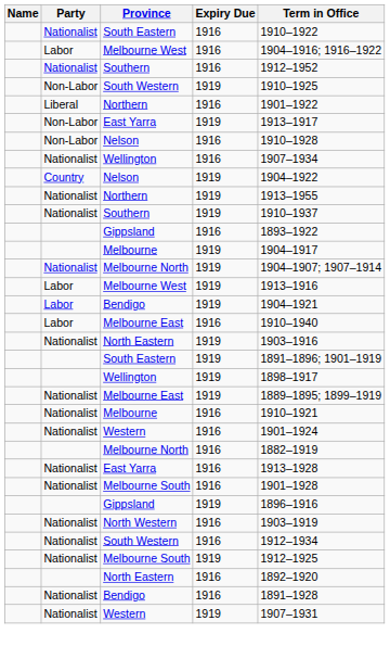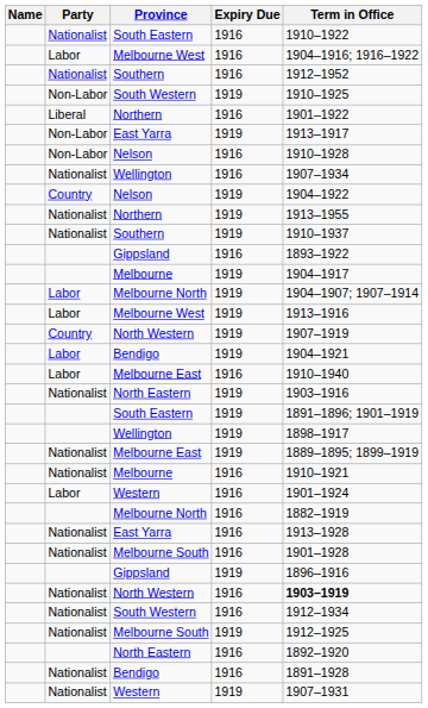 <table class="wikitable sortable">
 <tr>
 <th>Name</th>
 <th>Party</th>
 <th><a href='#'>Province</a></th>
 <th>Expiry Due</th>
 <th>Term in Office</th>
 </tr>
 <tr>
 <td></td>
 <td><a href='#'>Nationalist</a></td>
 <td><a href='#'>South Eastern</a></td>
 <td>1916</td>
 <td>1910–1922</td>
 </tr>
 <tr>
 <td></td>
 <td>Labor</td>
 <td><a href='#'>Melbourne West</a></td>
 <td>1916</td>
 <td>1904–1916; 1916–1922</td>
 </tr>
 <tr>
 <td></td>
 <td><a href='#'>Nationalist</a></td>
 <td><a href='#'>Southern</a></td>
 <td>1916</td>
 <td>1912–1952</td>
 </tr>
 <tr>
 <td></td>
 <td>Non-Labor</td>
 <td><a href='#'>South Western</a></td>
 <td>1919</td>
 <td>1910–1925</td>
 </tr>
 <tr>
 <td></td>
 <td>Liberal</td>
 <td><a href='#'>Northern</a></td>
 <td>1916</td>
 <td>1901–1922</td>
 </tr>
 <tr>
 <td></td>
 <td>Non-Labor</td>
 <td><a href='#'>East Yarra</a></td>
 <td>1919</td>
 <td>1913–1917</td>
 </tr>
 <tr>
 <td></td>
 <td>Non-Labor</td>
 <td><a href='#'>Nelson</a></td>
 <td>1916</td>
 <td>1910–1928</td>
 </tr>
 <tr>
 <td></td>
 <td>Nationalist</td>
 <td><a href='#'>Wellington</a></td>
 <td>1916</td>
 <td>1907–1934</td>
 </tr>
 <tr>
 <td></td>
 <td><a href='#'>Country</a></td>
 <td><a href='#'>Nelson</a></td>
 <td>1919</td>
 <td>1904–1922</td>
 </tr>
 <tr>
 <td></td>
 <td>Nationalist</td>
 <td><a href='#'>Northern</a></td>
 <td>1919</td>
 <td>1913–1955</td>
 </tr>
 <tr>
 <td></td>
 <td>Nationalist</td>
 <td><a href='#'>Southern</a></td>
 <td>1919</td>
 <td>1910–1937</td>
 </tr>
 <tr>
 <td></td>
 <td></td>
 <td><a href='#'>Gippsland</a></td>
 <td>1916</td>
 <td>1893–1922</td>
 </tr>
 <tr>
 <td></td>
 <td></td>
 <td><a href='#'>Melbourne</a></td>
 <td>1919</td>
 <td>1904–1917</td>
 </tr>
 <tr>
 <td> </td>
-<td><a href='#'>Nationalist</a></td>
+<td><a href='#'>Labor</a></td>
 <td><a href='#'>Melbourne North</a></td>
 <td>1919</td>
 <td>1904–1907; 1907–1914</td>
 </tr>
 <tr>
 <td> </td>
 <td>Labor</td>
 <td><a href='#'>Melbourne West</a></td>
 <td>1919</td>
 <td>1913–1916</td>
+</tr>
+<tr>
+<td></td>
+<td><a href='#'>Country</a></td>
+<td><a href='#'>North Western</a></td>
+<td>1919</td>
+<td>1907–1919</td>
 </tr>
 <tr>
 <td></td>
 <td><a href='#'>Labor</a></td>
 <td><a href='#'>Bendigo</a></td>
 <td>1919</td>
 <td>1904–1921</td>
 </tr>
 <tr>
 <td></td>
 <td>Labor</td>
 <td><a href='#'>Melbourne East</a></td>
 <td>1916</td>
 <td>1910–1940</td>
 </tr>
 <tr>
 <td> </td>
 <td>Nationalist</td>
 <td><a href='#'>North Eastern</a></td>
 <td>1919</td>
 <td>1903–1916</td>
 </tr>
 <tr>
 <td></td>
 <td></td>
 <td><a href='#'>South Eastern</a></td>
 <td>1919</td>
 <td>1891–1896; 1901–1919</td>
 </tr>
 <tr>
 <td></td>
 <td></td>
 <td><a href='#'>Wellington</a></td>
 <td>1919</td>
 <td>1898–1917</td>
 </tr>
 <tr>
 <td></td>
 <td>Nationalist</td>
 <td><a href='#'>Melbourne East</a></td>
 <td>1919</td>
 <td>1889–1895; 1899–1919</td>
 </tr>
 <tr>
 <td></td>
 <td>Nationalist</td>
 <td><a href='#'>Melbourne</a></td>
 <td>1916</td>
 <td>1910–1921</td>
 </tr>
 <tr>
 <td></td>
-<td>Nationalist</td>
+<td>Labor</td>
 <td><a href='#'>Western</a></td>
 <td>1916</td>
 <td>1901–1924</td>
 </tr>
 <tr>
 <td></td>
 <td></td>
 <td><a href='#'>Melbourne North</a></td>
 <td>1916</td>
 <td>1882–1919</td>
 </tr>
 <tr>
 <td></td>
 <td>Nationalist</td>
 <td><a href='#'>East Yarra</a></td>
 <td>1916</td>
 <td>1913–1928</td>
 </tr>
 <tr>
 <td></td>
 <td>Nationalist</td>
 <td><a href='#'>Melbourne South</a></td>
 <td>1916</td>
 <td>1901–1928</td>
 </tr>
 <tr>
 <td></td>
 <td></td>
 <td><a href='#'>Gippsland</a></td>
 <td>1919</td>
 <td>1896–1916</td>
 </tr>
 <tr>
 <td></td>
 <td>Nationalist</td>
 <td><a href='#'>North Western</a></td>
 <td>1916</td>
-<td>1903–1919</td>
+<td><strong>1903–1919</strong></td>
 </tr>
 <tr>
 <td></td>
 <td>Nationalist</td>
 <td><a href='#'>South Western</a></td>
 <td>1916</td>
 <td>1912–1934</td>
 </tr>
 <tr>
 <td></td>
 <td>Nationalist</td>
 <td><a href='#'>Melbourne South</a></td>
 <td>1919</td>
 <td>1912–1925</td>
 </tr>
 <tr>
 <td></td>
 <td></td>
 <td><a href='#'>North Eastern</a></td>
 <td>1916</td>
 <td>1892–1920</td>
 </tr>
 <tr>
 <td></td>
 <td>Nationalist</td>
 <td><a href='#'>Bendigo</a></td>
 <td>1916</td>
 <td>1891–1928</td>
 </tr>
 <tr>
 <td></td>
 <td>Nationalist</td>
 <td><a href='#'>Western</a></td>
 <td>1919</td>
 <td>1907–1931</td>
 </tr>
 </table>
